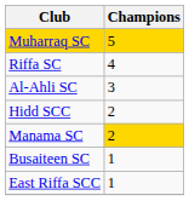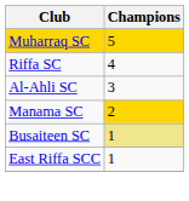 <table class="wikitable sortable">
 <tr>
 <th>Club</th>
 <th>Champions</th>
 </tr>
 <tr ! style="background:gold;">
 <td><a href='#'>Muharraq SC</a></td>
 <td>5</td>
 </tr>
 <tr>
 <td><a href='#'>Riffa SC</a></td>
 <td>4</td>
 </tr>
 <tr>
 <td><a href='#'>Al-Ahli SC</a></td>
 <td>3</td>
 </tr>
 <tr>
-<td><a href='#'>Hidd SCC</a></td>
-<td>2</td>
-</tr>
-<tr>
 <td><a href='#'>Manama SC</a></td>
 <td style="background: gold;">2</td>
 </tr>
 <tr>
 <td><a href='#'>Busaiteen SC</a></td>
-<td>1</td>
+<td style="background: khaki;">1</td>
 </tr>
 <tr>
 <td><a href='#'>East Riffa SCC</a></td>
 <td>1</td>
 </tr>
 <tr>
 </tr>
 </table>
